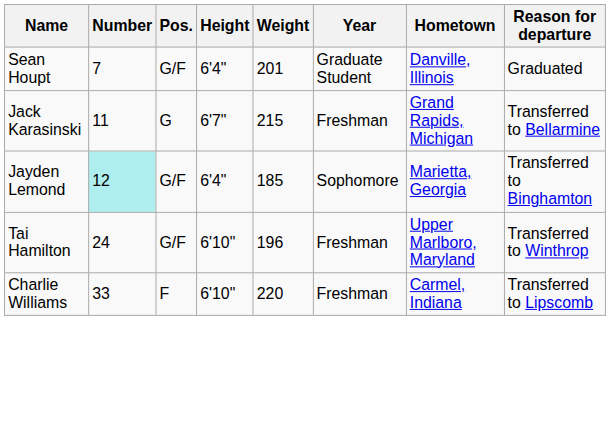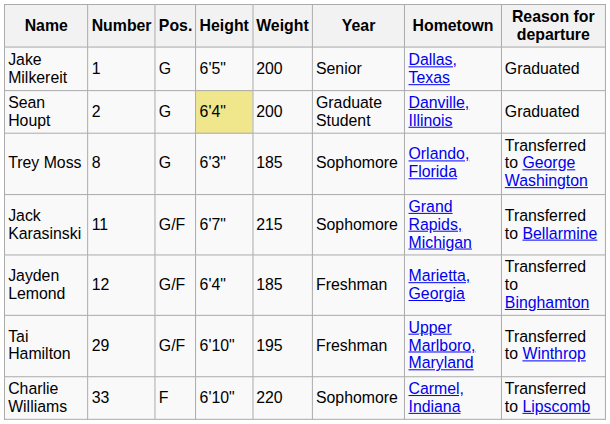 <table class="wikitable sortable" border="1">
 <tr>
 <th>Name</th>
 <th>Number</th>
 <th>Pos.</th>
 <th>Height</th>
 <th>Weight</th>
 <th>Year</th>
 <th>Hometown</th>
 <th class="unsortable">Reason for departure</th>
 </tr>
 <tr>
+<td>Jake Milkereit</td>
+<td>1</td>
+<td>G</td>
+<td>6'5"</td>
+<td>200</td>
+<td>Senior</td>
+<td><a href='#'>Dallas, Texas</a></td>
+<td>Graduated</td>
+</tr>
+<tr>
 <td>Sean Houpt</td>
-<td>7</td>
-<td>G/F</td>
-<td>6'4"</td>
-<td>201</td>
+<td>2</td>
+<td>G</td>
+<td style="background: khaki;">6'4"</td>
+<td>200</td>
 <td>Graduate Student</td>
 <td><a href='#'>Danville, Illinois</a></td>
 <td>Graduated</td>
 </tr>
 <tr>
+<td>Trey Moss</td>
+<td>8</td>
+<td>G</td>
+<td>6'3"</td>
+<td>185</td>
+<td>Sophomore</td>
+<td><a href='#'>Orlando, Florida</a></td>
+<td>Transferred to <a href='#'>George Washington</a></td>
+</tr>
+<tr>
 <td>Jack Karasinski</td>
 <td>11</td>
-<td>G</td>
+<td>G/F</td>
 <td>6'7"</td>
 <td>215</td>
-<td>Freshman</td>
+<td>Sophomore</td>
 <td><a href='#'>Grand Rapids, Michigan</a></td>
 <td>Transferred to <a href='#'>Bellarmine</a></td>
 </tr>
 <tr>
 <td>Jayden Lemond</td>
-<td style="background: paleturquoise;">12</td>
+<td>12</td>
 <td>G/F</td>
 <td>6'4"</td>
 <td>185</td>
-<td>Sophomore</td>
+<td>Freshman</td>
 <td><a href='#'>Marietta, Georgia</a></td>
 <td>Transferred to <a href='#'>Binghamton</a></td>
 </tr>
 <tr>
 <td>Tai Hamilton</td>
-<td>24</td>
+<td>29</td>
 <td>G/F</td>
 <td>6'10"</td>
-<td>196</td>
+<td>195</td>
 <td>Freshman</td>
 <td><a href='#'>Upper Marlboro, Maryland</a></td>
 <td>Transferred to <a href='#'>Winthrop</a></td>
 </tr>
 <tr>
 <td>Charlie Williams</td>
 <td>33</td>
 <td>F</td>
 <td>6'10"</td>
 <td>220</td>
-<td>Freshman</td>
+<td>Sophomore</td>
 <td><a href='#'>Carmel, Indiana</a></td>
 <td>Transferred to <a href='#'>Lipscomb</a></td>
 </tr>
 </table>
